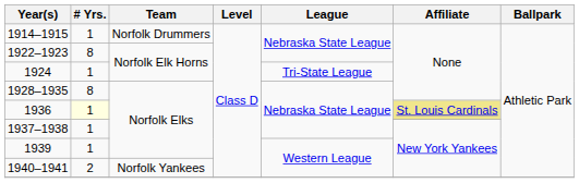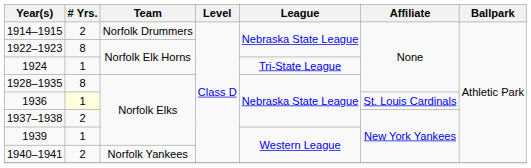 <table class="wikitable" style="text-align:center; font-size: 95%;">
 <tr>
 <th>Year(s)</th>
 <th># Yrs.</th>
 <th>Team</th>
 <th>Level</th>
 <th>League</th>
 <th>Affiliate</th>
 <th>Ballpark</th>
 </tr>
 <tr>
 <td>1914–1915</td>
-<td>1</td>
+<td>2</td>
 <td>Norfolk Drummers</td>
 <td rowspan=8><a href='#'>Class D</a></td>
 <td rowspan=2><a href='#'>Nebraska State League</a></td>
 <td rowspan=4>None</td>
 <td rowspan=8>Athletic Park</td>
 </tr>
 <tr>
 <td>1922–1923</td>
 <td>8</td>
 <td rowspan=2>Norfolk Elk Horns</td>
 </tr>
 <tr>
 <td>1924</td>
 <td>1</td>
 <td><a href='#'>Tri-State League</a></td>
 </tr>
 <tr>
 <td>1928–1935</td>
 <td>8</td>
 <td rowspan=4>Norfolk Elks</td>
 <td rowspan=3><a href='#'>Nebraska State League</a></td>
 </tr>
 <tr>
 <td>1936</td>
 <td style="background: lightyellow;">1</td>
-<td style="background: khaki;"><a href='#'>St. Louis Cardinals</a></td>
+<td><a href='#'>St. Louis Cardinals</a></td>
 </tr>
 <tr>
 <td>1937–1938</td>
-<td>1</td>
+<td>2</td>
 <td rowspan=3><a href='#'>New York Yankees</a></td>
 </tr>
 <tr>
 <td>1939</td>
 <td>1</td>
 <td rowspan=2><a href='#'>Western League</a></td>
 </tr>
 <tr>
 <td>1940–1941</td>
 <td>2</td>
 <td>Norfolk Yankees</td>
 </tr>
 <tr>
 </tr>
 </table>
